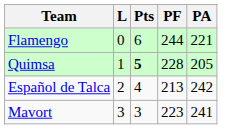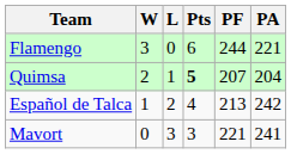 <table class="wikitable">
 <tr>
 <th>Team</th>
+<th>W</th>
 <th>L</th>
 <th>Pts</th>
 <th>PF</th>
 <th>PA</th>
 </tr>
 <tr bgcolor="ccffcc">
 <td> <a href='#'>Flamengo</a></td>
+<td>3</td>
 <td>0</td>
 <td>6</td>
 <td>244</td>
 <td>221</td>
 </tr>
 <tr bgcolor="ccffcc">
 <td> <a href='#'>Quimsa</a></td>
+<td>2</td>
 <td>1</td>
 <td><strong>5</strong></td>
-<td>228</td>
-<td>205</td>
+<td>207</td>
+<td>204</td>
 </tr>
 <tr>
 <td> <a href='#'>Español de Talca</a></td>
+<td>1</td>
 <td>2</td>
 <td>4</td>
 <td>213</td>
 <td>242</td>
 </tr>
 <tr>
 <td> <a href='#'>Mavort</a></td>
+<td>0</td>
 <td>3</td>
 <td>3</td>
-<td>223</td>
+<td>221</td>
 <td>241</td>
 </tr>
 </table>
